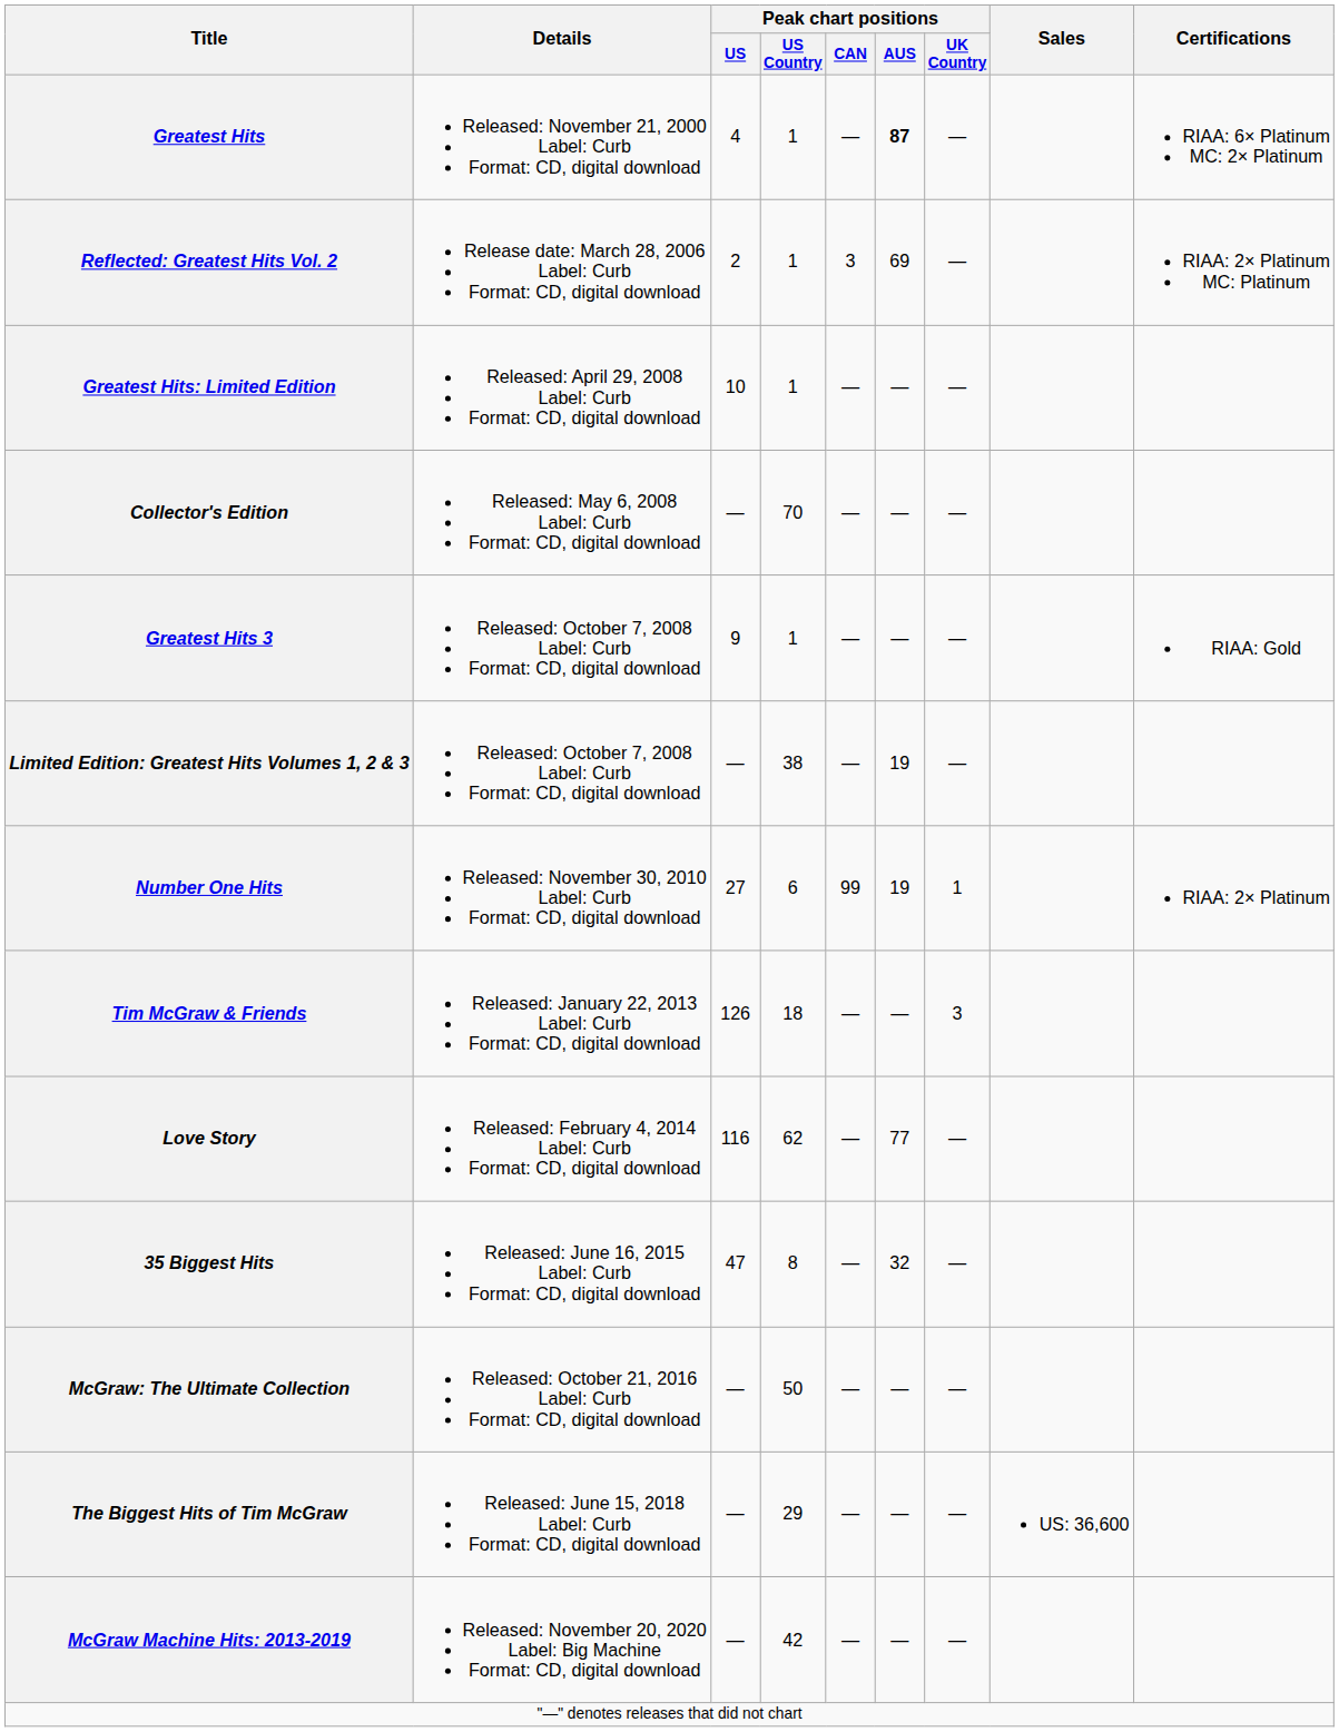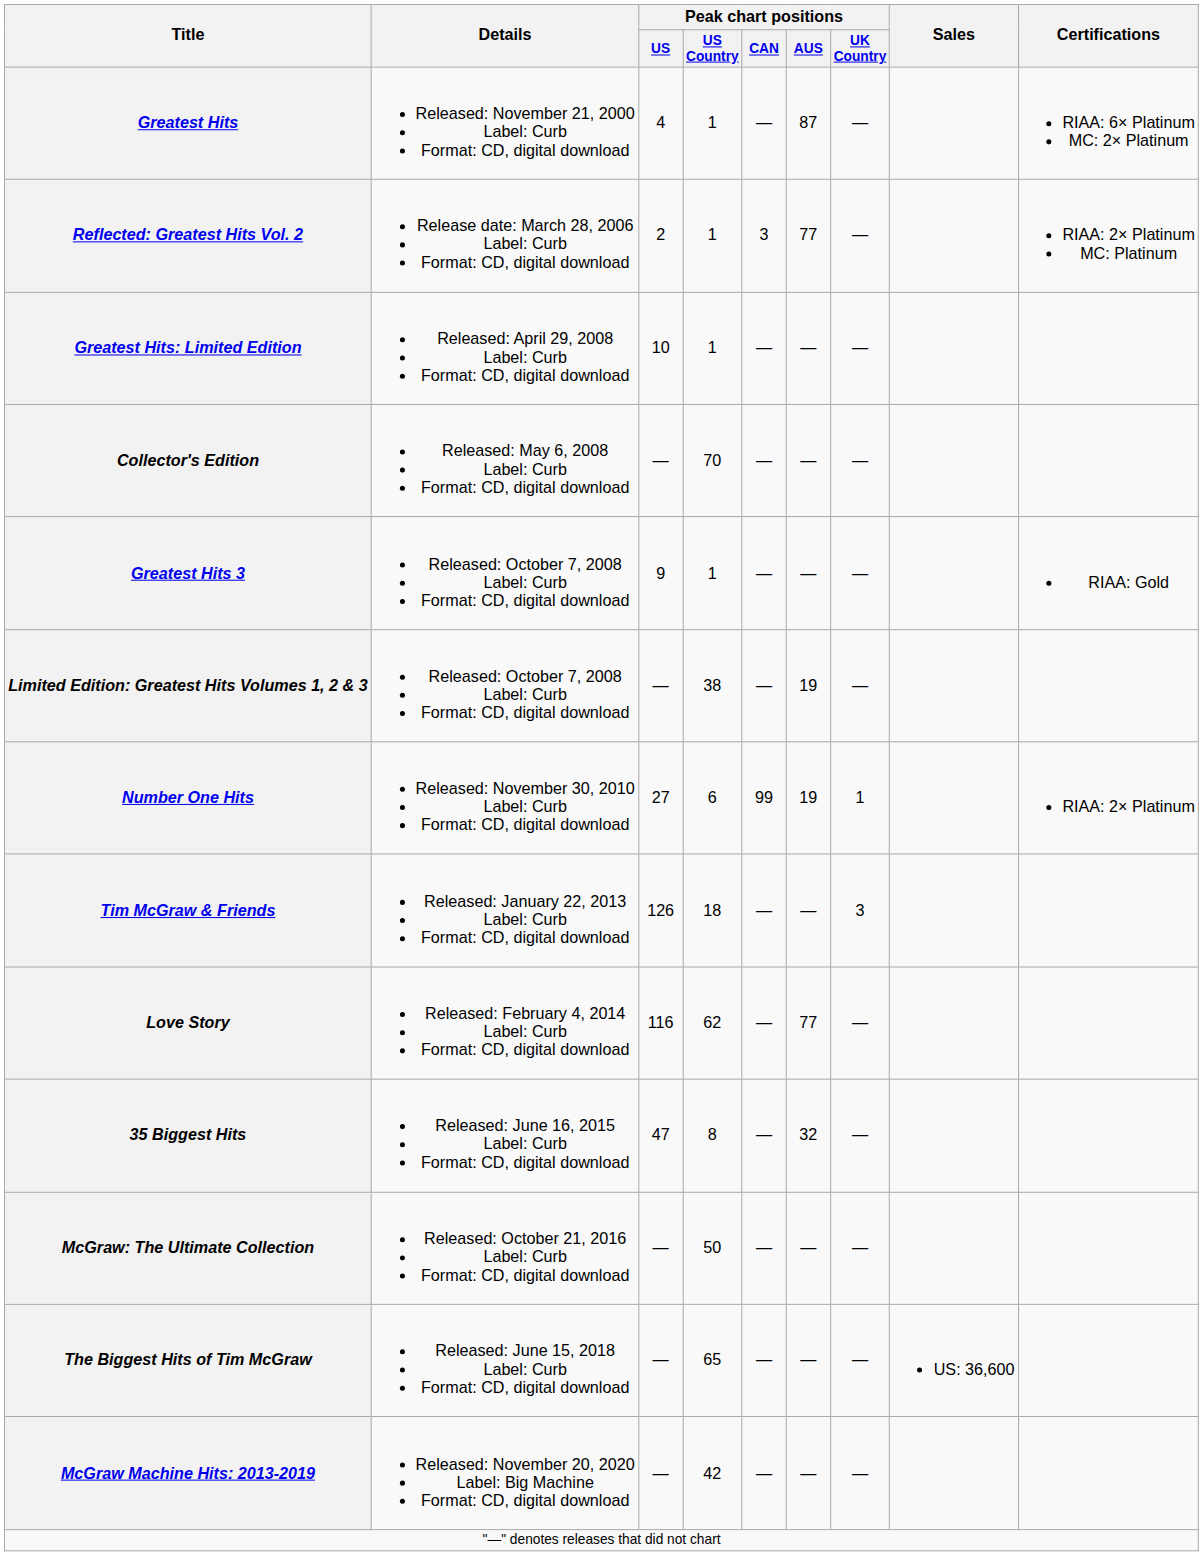 <table class="wikitable plainrowheaders" style="text-align:center;">
 <tr>
 <th scope="col" rowspan="2">Title</th>
 <th scope="col" rowspan="2">Details</th>
 <th scope="col" colspan="5">Peak chart positions</th>
 <th scope="col" rowspan="2">Sales</th>
 <th scope="col" rowspan="2">Certifications</th>
 </tr>
 <tr>
 <th scope="col" style="width:2.75em;font-size:85%;"><a href='#'>US</a><br></th>
 <th scope="col" style="width:2.75em;font-size:85%;"><a href='#'>US<br>Country</a><br></th>
 <th scope="col" style="width:2.75em;font-size:85%;"><a href='#'>CAN</a><br></th>
 <th scope="col" style="width:2.75em;font-size:85%;"><a href='#'>AUS</a><br></th>
 <th scope="col" style="width:2.75em;font-size:85%;"><a href='#'>UK<br>Country</a><br></th>
 </tr>
 <tr>
 <th scope="row"><em><a href='#'>Greatest Hits</a></em></th>
 <td><br><ul><li>Released: November 21, 2000</li><li>Label: Curb</li><li>Format: CD, digital download</li></ul></td>
 <td>4</td>
 <td>1</td>
 <td>—</td>
-<td><strong>87</strong></td>
+<td>87</td>
 <td>—</td>
 <td></td>
 <td><br><ul><li>RIAA: 6× Platinum</li><li>MC: 2× Platinum</li></ul></td>
 </tr>
 <tr>
 <th scope="row"><em><a href='#'>Reflected: Greatest Hits Vol. 2</a></em></th>
 <td><br><ul><li>Release date: March 28, 2006</li><li>Label: Curb</li><li>Format: CD, digital download</li></ul></td>
 <td>2</td>
 <td>1</td>
 <td>3</td>
-<td>69</td>
+<td>77</td>
 <td>—</td>
 <td></td>
 <td><br><ul><li>RIAA: 2× Platinum</li><li>MC: Platinum</li></ul></td>
 </tr>
 <tr>
 <th scope="row"><em><a href='#'>Greatest Hits: Limited Edition</a></em></th>
 <td><br><ul><li>Released: April 29, 2008</li><li>Label: Curb</li><li>Format: CD, digital download</li></ul></td>
 <td>10</td>
 <td>1</td>
 <td>—</td>
 <td>—</td>
 <td>—</td>
 <td></td>
 <td></td>
 </tr>
 <tr>
 <th scope="row"><em>Collector's Edition</em></th>
 <td><br><ul><li>Released: May 6, 2008</li><li>Label: Curb</li><li>Format: CD, digital download</li></ul></td>
 <td>—</td>
 <td>70</td>
 <td>—</td>
 <td>—</td>
 <td>—</td>
 <td></td>
 <td></td>
 </tr>
 <tr>
 <th scope="row"><em><a href='#'>Greatest Hits 3</a></em></th>
 <td><br><ul><li>Released: October 7, 2008</li><li>Label: Curb</li><li>Format: CD, digital download</li></ul></td>
 <td>9</td>
 <td>1</td>
 <td>—</td>
 <td>—</td>
 <td>—</td>
 <td></td>
 <td><br><ul><li>RIAA: Gold</li></ul></td>
 </tr>
 <tr>
 <th scope="row"><em>Limited Edition: Greatest Hits Volumes 1, 2 & 3</em></th>
 <td><br><ul><li>Released: October 7, 2008</li><li>Label: Curb</li><li>Format: CD, digital download</li></ul></td>
 <td>—</td>
 <td>38</td>
 <td>—</td>
 <td>19</td>
 <td>—</td>
 <td></td>
 <td></td>
 </tr>
 <tr>
 <th scope="row"><em><a href='#'>Number One Hits</a></em></th>
 <td><br><ul><li>Released: November 30, 2010</li><li>Label: Curb</li><li>Format: CD, digital download</li></ul></td>
 <td>27</td>
 <td>6</td>
 <td>99</td>
 <td>19</td>
 <td>1</td>
 <td></td>
 <td><br><ul><li>RIAA: 2× Platinum</li></ul></td>
 </tr>
 <tr>
 <th scope="row"><em><a href='#'>Tim McGraw & Friends</a></em></th>
 <td><br><ul><li>Released: January 22, 2013</li><li>Label: Curb</li><li>Format: CD, digital download</li></ul></td>
 <td>126</td>
 <td>18</td>
 <td>—</td>
 <td>—</td>
 <td>3</td>
 <td></td>
 </tr>
 <tr>
 <th scope="row"><em>Love Story</em></th>
 <td><br><ul><li>Released: February 4, 2014</li><li>Label: Curb</li><li>Format: CD, digital download</li></ul></td>
 <td>116</td>
 <td>62</td>
 <td>—</td>
 <td>77</td>
 <td>—</td>
 <td></td>
 <td></td>
 </tr>
 <tr>
 <th scope="row"><em>35 Biggest Hits</em></th>
 <td><br><ul><li>Released: June 16, 2015</li><li>Label: Curb</li><li>Format: CD, digital download</li></ul></td>
 <td>47</td>
 <td>8</td>
 <td>—</td>
 <td>32</td>
 <td>—</td>
 <td></td>
 <td></td>
 </tr>
 <tr>
 <th scope="row"><em>McGraw: The Ultimate Collection</em></th>
 <td><br><ul><li>Released: October 21, 2016</li><li>Label: Curb</li><li>Format: CD, digital download</li></ul></td>
 <td>—</td>
 <td>50</td>
 <td>—</td>
 <td>—</td>
 <td>—</td>
 <td></td>
 </tr>
 <tr>
 <th scope="row"><em>The Biggest Hits of Tim McGraw</em></th>
 <td><br><ul><li>Released: June 15, 2018</li><li>Label: Curb</li><li>Format: CD, digital download</li></ul></td>
 <td>—</td>
-<td>29</td>
+<td>65</td>
 <td>—</td>
 <td>—</td>
 <td>—</td>
 <td><br><ul><li>US: 36,600</li></ul></td>
 <td></td>
 </tr>
 <tr>
 <th scope="row"><em><a href='#'>McGraw Machine Hits: 2013-2019</a></em></th>
 <td><br><ul><li>Released: November 20, 2020</li><li>Label: Big Machine</li><li>Format: CD, digital download</li></ul></td>
 <td>—</td>
 <td>42</td>
 <td>—</td>
 <td>—</td>
 <td>—</td>
 <td></td>
 </tr>
 <tr>
 <td colspan="10" style="font-size:85%">"—" denotes releases that did not chart</td>
 </tr>
 </table>
